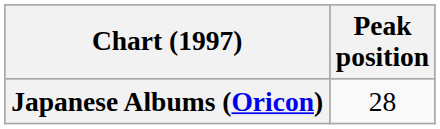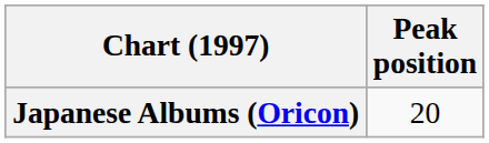 <table class="wikitable plainrowheaders" style="text-align:center">
 <tr>
 <th scope="col">Chart (1997)</th>
 <th scope="col">Peak<br> position</th>
 </tr>
 <tr>
 <th scope="row">Japanese Albums (<a href='#'>Oricon</a>)</th>
-<td>28</td>
+<td>20</td>
 </tr>
 </table>
